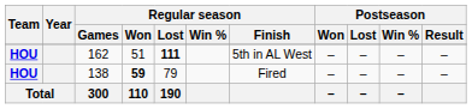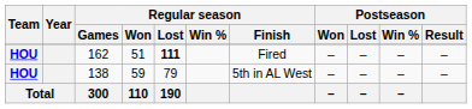 <table class="wikitable" style="font-size: 95%; text-align:center;">
 <tr>
 <th rowspan="2">Team</th>
 <th rowspan="2">Year</th>
 <th colspan="5">Regular season</th>
 <th colspan="4">Postseason</th>
 </tr>
 <tr>
 <th>Games</th>
 <th>Won</th>
 <th>Lost</th>
 <th>Win %</th>
 <th>Finish</th>
 <th>Won</th>
 <th>Lost</th>
 <th>Win %</th>
 <th>Result</th>
 </tr>
 <tr>
 </tr>
 <tr>
 <th><a href='#'>HOU</a></th>
 <th></th>
 <td>162</td>
 <td>51</td>
 <td><strong>111</strong></td>
 <td></td>
-<td>5th in AL West</td>
+<td>Fired</td>
 <td>–</td>
 <td>–</td>
 <td>–</td>
 <td>–</td>
 </tr>
 <tr>
 <th><a href='#'>HOU</a></th>
 <th></th>
 <td>138</td>
-<td><strong>59</strong></td>
+<td>59</td>
 <td>79</td>
 <td></td>
-<td>Fired</td>
+<td>5th in AL West</td>
 <td>–</td>
 <td>–</td>
 <td>–</td>
 <td>–</td>
 </tr>
 <tr>
 <th colspan="2">Total</th>
 <th>300</th>
 <th>110</th>
 <th>190</th>
 <th></th>
 <th></th>
 <th>–</th>
 <th>–</th>
 <th>–</th>
 <th></th>
 </tr>
 </table>
